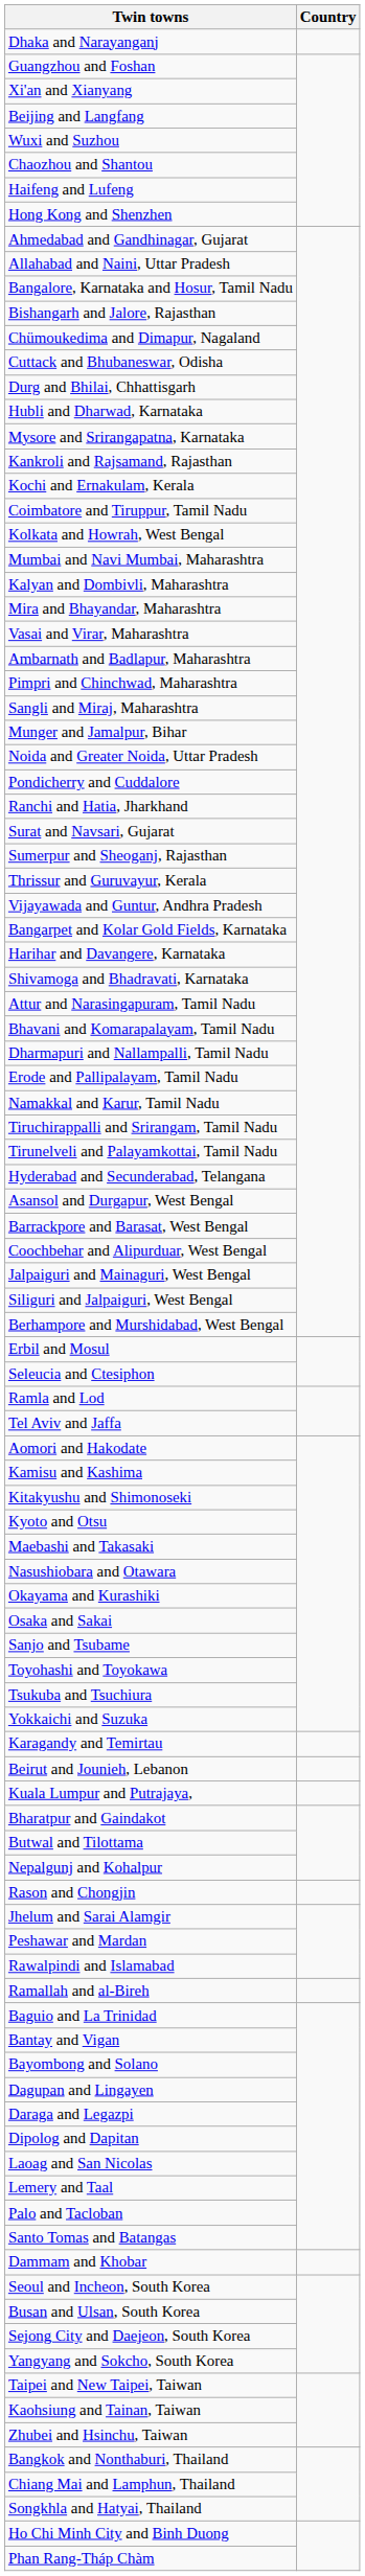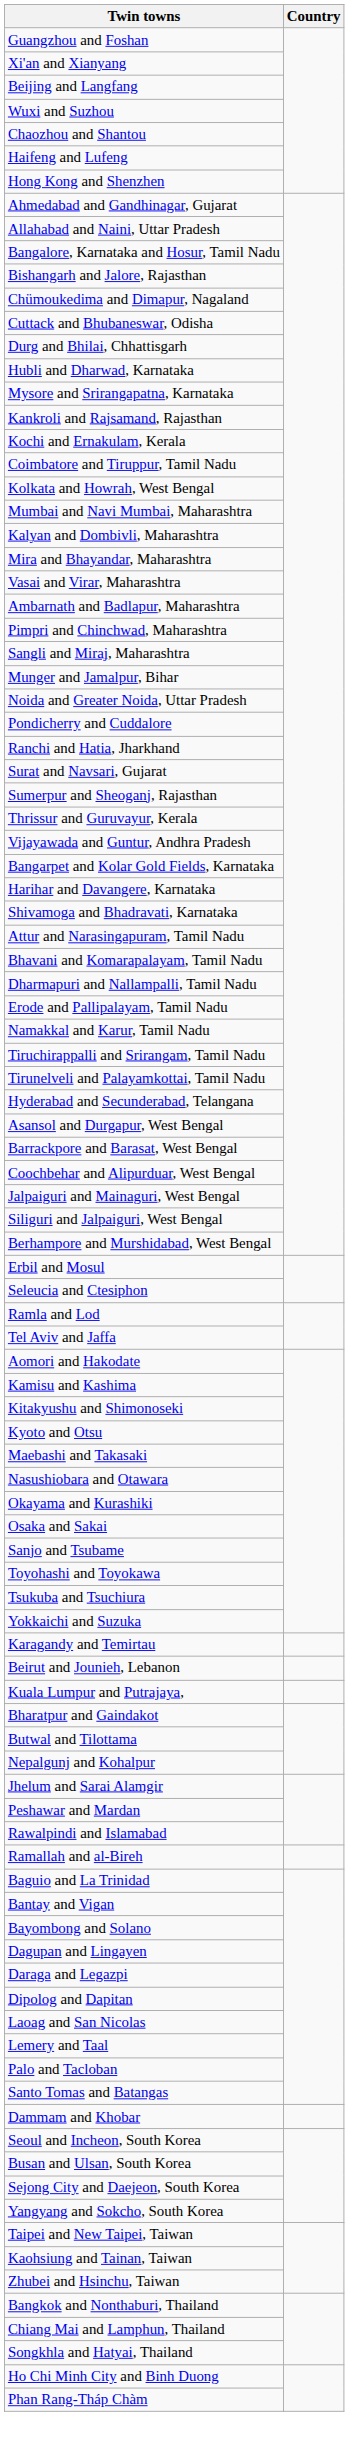 <table class="wikitable">
 <tr>
 <th>Twin towns</th>
 <th>Country</th>
-</tr>
-<tr>
-<td><a href='#'>Dhaka</a> and <a href='#'>Narayanganj</a></td>
-<td></td>
 </tr>
 <tr>
 <td><a href='#'>Guangzhou</a> and <a href='#'>Foshan</a></td>
 <td rowspan="7"></td>
 </tr>
 <tr>
 <td><a href='#'>Xi'an</a> and <a href='#'>Xianyang</a></td>
 </tr>
 <tr>
 <td><a href='#'>Beijing</a> and <a href='#'>Langfang</a></td>
 </tr>
 <tr>
 <td><a href='#'>Wuxi</a> and <a href='#'>Suzhou</a></td>
 </tr>
 <tr>
 <td><a href='#'>Chaozhou</a> and <a href='#'>Shantou</a></td>
 </tr>
 <tr>
 <td><a href='#'>Haifeng</a> and <a href='#'>Lufeng</a></td>
 </tr>
 <tr>
 <td><a href='#'>Hong Kong</a> and <a href='#'>Shenzhen</a></td>
 </tr>
 <tr>
 <td><a href='#'>Ahmedabad</a> and <a href='#'>Gandhinagar</a>, Gujarat</td>
 <td rowspan="45"></td>
 </tr>
 <tr>
 <td><a href='#'>Allahabad</a> and <a href='#'>Naini</a>, Uttar Pradesh</td>
 </tr>
 <tr>
 <td><a href='#'>Bangalore</a>, Karnataka and <a href='#'>Hosur</a>, Tamil Nadu</td>
 </tr>
 <tr>
 <td><a href='#'>Bishangarh</a> and <a href='#'>Jalore</a>, Rajasthan</td>
 </tr>
 <tr>
 <td><a href='#'>Chümoukedima</a> and <a href='#'>Dimapur</a>, Nagaland</td>
 </tr>
 <tr>
 <td><a href='#'>Cuttack</a> and <a href='#'>Bhubaneswar</a>, Odisha</td>
 </tr>
 <tr>
 <td><a href='#'>Durg</a> and <a href='#'>Bhilai</a>, Chhattisgarh</td>
 </tr>
 <tr>
 <td><a href='#'>Hubli</a> and <a href='#'>Dharwad</a>, Karnataka</td>
 </tr>
 <tr>
 <td><a href='#'>Mysore</a> and <a href='#'>Srirangapatna</a>, Karnataka</td>
 </tr>
 <tr>
 <td><a href='#'>Kankroli</a> and <a href='#'>Rajsamand</a>, Rajasthan</td>
 </tr>
 <tr>
 <td><a href='#'>Kochi</a> and <a href='#'>Ernakulam</a>, Kerala</td>
 </tr>
 <tr>
 <td><a href='#'>Coimbatore</a> and <a href='#'>Tiruppur</a>, Tamil Nadu</td>
 </tr>
 <tr>
 <td><a href='#'>Kolkata</a> and <a href='#'>Howrah</a>, West Bengal</td>
 </tr>
 <tr>
 <td><a href='#'>Mumbai</a> and <a href='#'>Navi Mumbai</a>, Maharashtra</td>
 </tr>
 <tr>
 <td><a href='#'>Kalyan</a> and <a href='#'>Dombivli</a>, Maharashtra</td>
 </tr>
 <tr>
 <td><a href='#'>Mira</a> and <a href='#'>Bhayandar</a>, Maharashtra</td>
 </tr>
 <tr>
 <td><a href='#'>Vasai</a> and <a href='#'>Virar</a>, Maharashtra</td>
 </tr>
 <tr>
 <td><a href='#'>Ambarnath</a> and <a href='#'>Badlapur</a>, Maharashtra</td>
 </tr>
 <tr>
 <td><a href='#'>Pimpri</a> and <a href='#'>Chinchwad</a>, Maharashtra</td>
 </tr>
 <tr>
 <td><a href='#'>Sangli</a> and <a href='#'>Miraj</a>, Maharashtra</td>
 </tr>
 <tr>
 <td><a href='#'>Munger</a> and <a href='#'>Jamalpur</a>, Bihar</td>
 </tr>
 <tr>
 <td><a href='#'>Noida</a> and <a href='#'>Greater Noida</a>, Uttar Pradesh</td>
 </tr>
 <tr>
 <td><a href='#'>Pondicherry</a> and <a href='#'>Cuddalore</a></td>
 </tr>
 <tr>
 <td><a href='#'>Ranchi</a> and <a href='#'>Hatia</a>, Jharkhand</td>
 </tr>
 <tr>
 <td><a href='#'>Surat</a> and <a href='#'>Navsari</a>, Gujarat</td>
 </tr>
 <tr>
 <td><a href='#'>Sumerpur</a> and <a href='#'>Sheoganj</a>, Rajasthan</td>
 </tr>
 <tr>
 <td><a href='#'>Thrissur</a> and <a href='#'>Guruvayur</a>, Kerala</td>
 </tr>
 <tr>
 <td><a href='#'>Vijayawada</a> and <a href='#'>Guntur</a>, Andhra Pradesh</td>
 </tr>
 <tr>
 <td><a href='#'>Bangarpet</a> and <a href='#'>Kolar Gold Fields</a>, Karnataka</td>
 </tr>
 <tr>
 <td><a href='#'>Harihar</a> and <a href='#'>Davangere</a>, Karnataka</td>
 </tr>
 <tr>
 <td><a href='#'>Shivamoga</a> and <a href='#'>Bhadravati</a>, Karnataka</td>
 </tr>
 <tr>
 <td><a href='#'>Attur</a> and <a href='#'>Narasingapuram</a>, Tamil Nadu</td>
 </tr>
 <tr>
 <td><a href='#'>Bhavani</a> and <a href='#'>Komarapalayam</a>, Tamil Nadu</td>
 </tr>
 <tr>
 <td><a href='#'>Dharmapuri</a> and <a href='#'>Nallampalli</a>, Tamil Nadu</td>
 </tr>
 <tr>
 <td><a href='#'>Erode</a> and <a href='#'>Pallipalayam</a>, Tamil Nadu</td>
 </tr>
 <tr>
 <td><a href='#'>Namakkal</a> and <a href='#'>Karur</a>, Tamil Nadu</td>
 </tr>
 <tr>
 <td><a href='#'>Tiruchirappalli</a> and <a href='#'>Srirangam</a>, Tamil Nadu</td>
 </tr>
 <tr>
 <td><a href='#'>Tirunelveli</a> and <a href='#'>Palayamkottai</a>, Tamil Nadu</td>
 </tr>
 <tr>
 <td><a href='#'>Hyderabad</a> and <a href='#'>Secunderabad</a>, Telangana</td>
 </tr>
 <tr>
 <td><a href='#'>Asansol</a> and <a href='#'>Durgapur</a>, West Bengal</td>
 </tr>
 <tr>
 <td><a href='#'>Barrackpore</a> and <a href='#'>Barasat</a>, West Bengal</td>
 </tr>
 <tr>
 <td><a href='#'>Coochbehar</a> and <a href='#'>Alipurduar</a>, West Bengal</td>
 </tr>
 <tr>
 <td><a href='#'>Jalpaiguri</a> and <a href='#'>Mainaguri</a>, West Bengal</td>
 </tr>
 <tr>
 <td><a href='#'>Siliguri</a> and <a href='#'>Jalpaiguri</a>, West Bengal</td>
 </tr>
 <tr>
 <td><a href='#'>Berhampore</a> and <a href='#'>Murshidabad</a>, West Bengal</td>
 </tr>
 <tr>
 <td><a href='#'>Erbil</a> and <a href='#'>Mosul</a></td>
 <td rowspan="2"></td>
 </tr>
 <tr>
 <td><a href='#'>Seleucia</a> and <a href='#'>Ctesiphon</a></td>
 </tr>
 <tr>
 <td><a href='#'>Ramla</a> and <a href='#'>Lod</a></td>
 <td rowspan="2"></td>
 </tr>
 <tr>
 <td><a href='#'>Tel Aviv</a> and <a href='#'>Jaffa</a></td>
 </tr>
 <tr>
 <td><a href='#'>Aomori</a> and <a href='#'>Hakodate</a></td>
 <td rowspan="12"></td>
 </tr>
 <tr>
 <td><a href='#'>Kamisu</a> and <a href='#'>Kashima</a></td>
 </tr>
 <tr>
 <td><a href='#'>Kitakyushu</a> and <a href='#'>Shimonoseki</a></td>
 </tr>
 <tr>
 <td><a href='#'>Kyoto</a> and <a href='#'>Otsu</a></td>
 </tr>
 <tr>
 <td><a href='#'>Maebashi</a> and <a href='#'>Takasaki</a></td>
 </tr>
 <tr>
 <td><a href='#'>Nasushiobara</a> and <a href='#'>Otawara</a></td>
 </tr>
 <tr>
 <td><a href='#'>Okayama</a> and <a href='#'>Kurashiki</a></td>
 </tr>
 <tr>
 <td><a href='#'>Osaka</a> and <a href='#'>Sakai</a></td>
 </tr>
 <tr>
 <td><a href='#'>Sanjo</a> and <a href='#'>Tsubame</a></td>
 </tr>
 <tr>
 <td><a href='#'>Toyohashi</a> and <a href='#'>Toyokawa</a></td>
 </tr>
 <tr>
 <td><a href='#'>Tsukuba</a> and <a href='#'>Tsuchiura</a></td>
 </tr>
 <tr>
 <td><a href='#'>Yokkaichi</a> and <a href='#'>Suzuka</a></td>
 </tr>
 <tr>
 <td><a href='#'>Karagandy</a> and <a href='#'>Temirtau</a></td>
 <td></td>
 </tr>
 <tr>
 <td><a href='#'>Beirut</a> and <a href='#'>Jounieh</a>, Lebanon</td>
 <td></td>
 </tr>
 <tr>
 <td><a href='#'>Kuala Lumpur</a> and <a href='#'>Putrajaya</a>,</td>
 <td></td>
 </tr>
 <tr>
 <td><a href='#'>Bharatpur</a> and <a href='#'>Gaindakot</a></td>
 <td rowspan="3"></td>
 </tr>
 <tr>
 <td><a href='#'>Butwal</a> and <a href='#'>Tilottama</a></td>
 </tr>
 <tr>
 <td><a href='#'>Nepalgunj</a> and <a href='#'>Kohalpur</a></td>
 </tr>
 <tr>
-<td><a href='#'>Rason</a> and <a href='#'>Chongjin</a></td>
-<td></td>
-</tr>
-<tr>
 <td><a href='#'>Jhelum</a> and <a href='#'>Sarai Alamgir</a></td>
 <td rowspan="3"></td>
 </tr>
 <tr>
 <td><a href='#'>Peshawar</a> and <a href='#'>Mardan</a></td>
 </tr>
 <tr>
 <td><a href='#'>Rawalpindi</a> and <a href='#'>Islamabad</a></td>
 </tr>
 <tr>
 <td><a href='#'>Ramallah</a> and <a href='#'>al-Bireh</a></td>
 <td></td>
 </tr>
 <tr>
 <td><a href='#'>Baguio</a> and <a href='#'>La Trinidad</a></td>
 <td rowspan="10"></td>
 </tr>
 <tr>
 <td><a href='#'>Bantay</a> and <a href='#'>Vigan</a></td>
 </tr>
 <tr>
 <td><a href='#'>Bayombong</a> and <a href='#'>Solano</a></td>
 </tr>
 <tr>
 <td><a href='#'>Dagupan</a> and <a href='#'>Lingayen</a></td>
 </tr>
 <tr>
 <td><a href='#'>Daraga</a> and <a href='#'>Legazpi</a></td>
 </tr>
 <tr>
 <td><a href='#'>Dipolog</a> and <a href='#'>Dapitan</a></td>
 </tr>
 <tr>
 <td><a href='#'>Laoag</a> and <a href='#'>San Nicolas</a></td>
 </tr>
 <tr>
 <td><a href='#'>Lemery</a> and <a href='#'>Taal</a></td>
 </tr>
 <tr>
 <td><a href='#'>Palo</a> and <a href='#'>Tacloban</a></td>
 </tr>
 <tr>
 <td><a href='#'>Santo Tomas</a> and <a href='#'>Batangas</a></td>
 </tr>
 <tr>
 <td><a href='#'>Dammam</a> and <a href='#'>Khobar</a></td>
 <td></td>
 </tr>
 <tr>
 <td><a href='#'>Seoul</a> and <a href='#'>Incheon</a>, South Korea</td>
 <td rowspan="4"></td>
 </tr>
 <tr>
 <td><a href='#'>Busan</a> and <a href='#'>Ulsan</a>, South Korea</td>
 </tr>
 <tr>
 <td><a href='#'>Sejong City</a> and <a href='#'>Daejeon</a>, South Korea</td>
 </tr>
 <tr>
 <td><a href='#'>Yangyang</a> and <a href='#'>Sokcho</a>, South Korea</td>
 </tr>
 <tr>
 <td><a href='#'>Taipei</a> and <a href='#'>New Taipei</a>, Taiwan</td>
 <td rowspan="3"></td>
 </tr>
 <tr>
 <td><a href='#'>Kaohsiung</a> and <a href='#'>Tainan</a>, Taiwan</td>
 </tr>
 <tr>
 <td><a href='#'>Zhubei</a> and <a href='#'>Hsinchu</a>, Taiwan</td>
 </tr>
 <tr>
 <td><a href='#'>Bangkok</a> and <a href='#'>Nonthaburi</a>, Thailand</td>
 <td rowspan="3"></td>
 </tr>
 <tr>
 <td><a href='#'>Chiang Mai</a> and <a href='#'>Lamphun</a>, Thailand</td>
 </tr>
 <tr>
 <td><a href='#'>Songkhla</a> and <a href='#'>Hatyai</a>, Thailand</td>
 </tr>
 <tr>
 <td><a href='#'>Ho Chi Minh City</a> and <a href='#'>Binh Duong</a></td>
 <td rowspan="2"></td>
 </tr>
 <tr>
 <td><a href='#'>Phan Rang-Tháp Chàm</a></td>
 </tr>
 </table>
